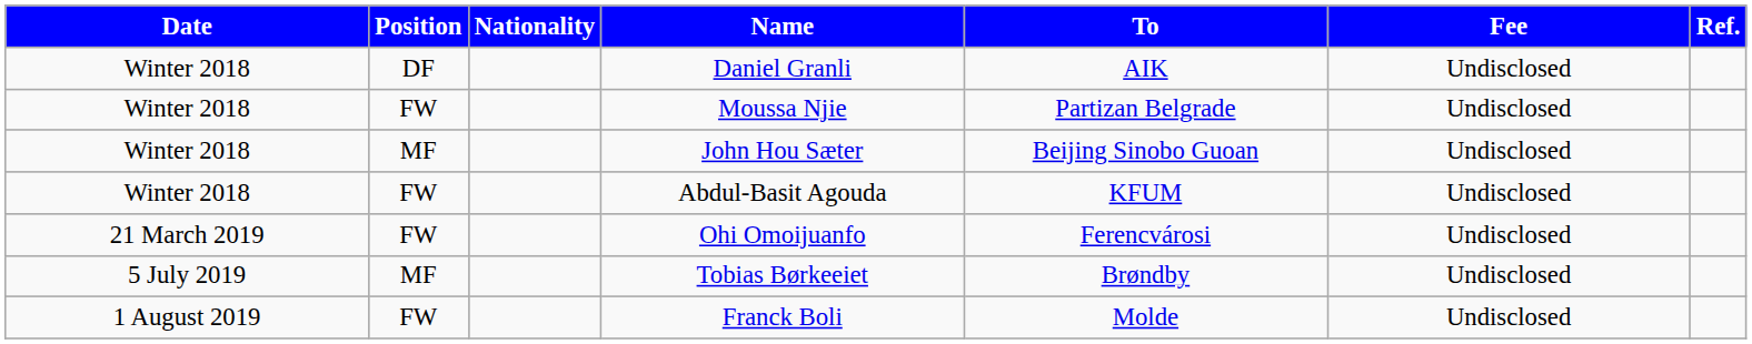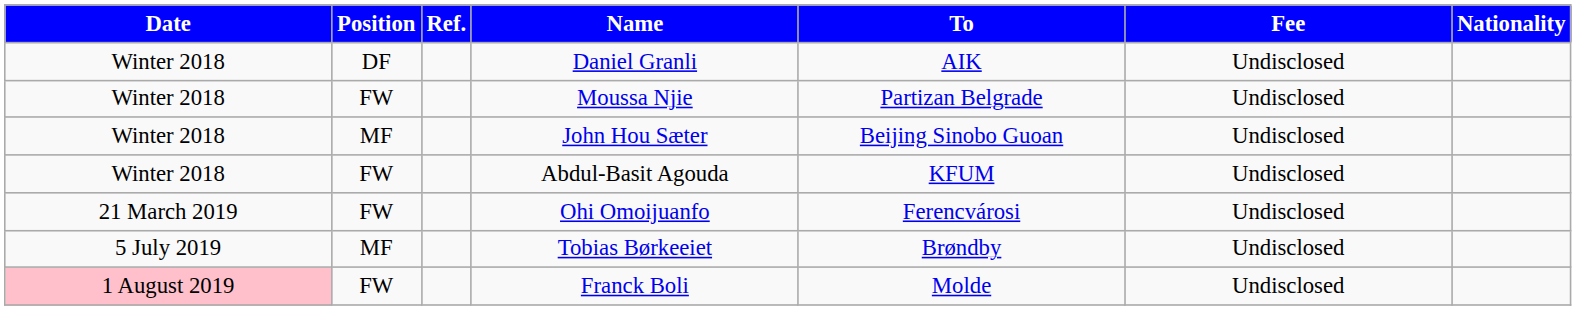 <table class="wikitable"  style="text-align:center; font-size:90%; ">
 <tr>
 <th style="background:#00f; color:white; width:200px;">Date</th>
 <th style="background:#00f; color:white; width:50px;">Position</th>
-<th style="background:#00f; color:white; width:50px;">Nationality</th>
+<th style="background:#00f; color:white; width:25px;">Ref.</th>
 <th style="background:#00f; color:white; width:200px;">Name</th>
 <th style="background:#00f; color:white; width:200px;">To</th>
 <th style="background:#00f; color:white; width:200px;">Fee</th>
-<th style="background:#00f; color:white; width:25px;">Ref.</th>
+<th style="background:#00f; color:white; width:50px;">Nationality</th>
 </tr>
 <tr>
 <td>Winter 2018</td>
 <td>DF</td>
 <td></td>
 <td><a href='#'>Daniel Granli</a></td>
 <td><a href='#'>AIK</a></td>
 <td>Undisclosed</td>
 <td></td>
 </tr>
 <tr>
 <td>Winter 2018</td>
 <td>FW</td>
 <td></td>
 <td><a href='#'>Moussa Njie</a></td>
 <td><a href='#'>Partizan Belgrade</a></td>
 <td>Undisclosed</td>
 <td></td>
 </tr>
 <tr>
 <td>Winter 2018</td>
 <td>MF</td>
 <td></td>
 <td><a href='#'>John Hou Sæter</a></td>
 <td><a href='#'>Beijing Sinobo Guoan</a></td>
 <td>Undisclosed</td>
 <td></td>
 </tr>
 <tr>
 <td>Winter 2018</td>
 <td>FW</td>
 <td></td>
 <td>Abdul-Basit Agouda</td>
 <td><a href='#'>KFUM</a></td>
 <td>Undisclosed</td>
 <td></td>
 </tr>
 <tr>
 <td>21 March 2019</td>
 <td>FW</td>
 <td></td>
 <td><a href='#'>Ohi Omoijuanfo</a></td>
 <td><a href='#'>Ferencvárosi</a></td>
 <td>Undisclosed</td>
 <td></td>
 </tr>
 <tr>
 <td>5 July 2019</td>
 <td>MF</td>
 <td></td>
 <td><a href='#'>Tobias Børkeeiet</a></td>
 <td><a href='#'>Brøndby</a></td>
 <td>Undisclosed</td>
 <td></td>
 </tr>
 <tr>
-<td>1 August 2019</td>
+<td style="background: pink;">1 August 2019</td>
 <td>FW</td>
 <td></td>
 <td><a href='#'>Franck Boli</a></td>
 <td><a href='#'>Molde</a></td>
 <td>Undisclosed</td>
 <td></td>
 </tr>
 </table>
